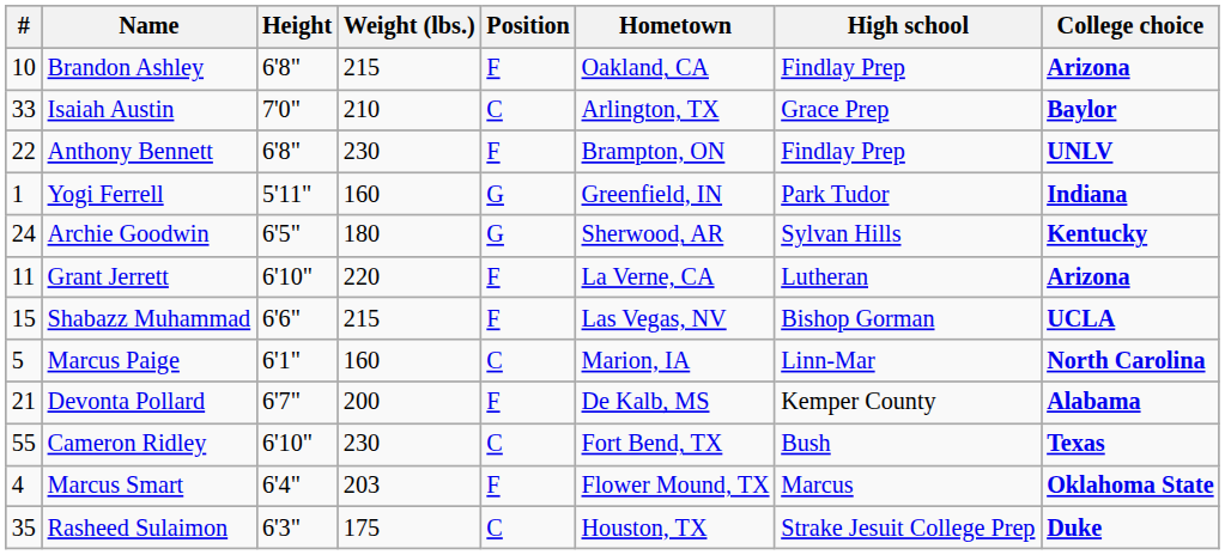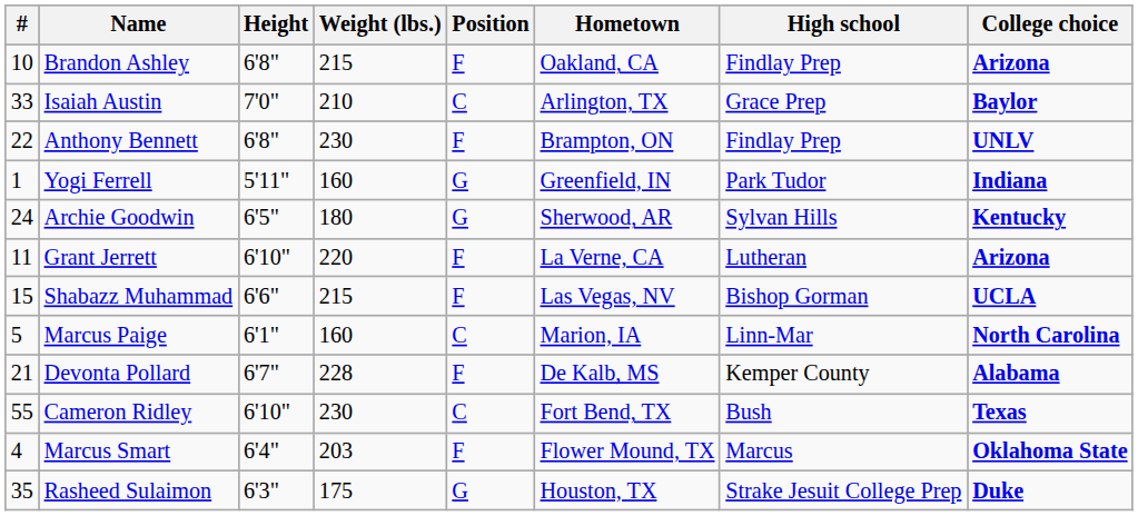 <table class="wikitable sortable" style="font-size: 75%" style="width: 75%">
 <tr>
 <th>#</th>
 <th>Name</th>
 <th>Height</th>
 <th>Weight (lbs.)</th>
 <th>Position</th>
 <th>Hometown</th>
 <th>High school</th>
 <th>College choice</th>
 </tr>
 <tr>
 <td>10</td>
 <td><a href='#'>Brandon Ashley</a></td>
 <td>6'8"</td>
 <td>215</td>
 <td><a href='#'>F</a></td>
 <td><a href='#'>Oakland, CA</a></td>
 <td><a href='#'>Findlay Prep</a></td>
 <td><strong><a href='#'>Arizona</a></strong></td>
 </tr>
 <tr>
 <td>33</td>
 <td><a href='#'>Isaiah Austin</a></td>
 <td>7'0"</td>
 <td>210</td>
 <td><a href='#'>C</a></td>
 <td><a href='#'>Arlington, TX</a></td>
 <td><a href='#'>Grace Prep</a></td>
 <td><strong><a href='#'>Baylor</a></strong></td>
 </tr>
 <tr>
 <td>22</td>
 <td><a href='#'>Anthony Bennett</a></td>
 <td>6'8"</td>
 <td>230</td>
 <td><a href='#'>F</a></td>
 <td><a href='#'>Brampton, ON</a></td>
 <td><a href='#'>Findlay Prep</a></td>
 <td><strong><a href='#'>UNLV</a></strong></td>
 </tr>
 <tr>
 <td>1</td>
 <td><a href='#'>Yogi Ferrell</a></td>
 <td>5'11"</td>
 <td>160</td>
 <td><a href='#'>G</a></td>
 <td><a href='#'>Greenfield, IN</a></td>
 <td><a href='#'>Park Tudor</a></td>
 <td><strong><a href='#'>Indiana</a></strong></td>
 </tr>
 <tr>
 <td>24</td>
 <td><a href='#'>Archie Goodwin</a></td>
 <td>6'5"</td>
 <td>180</td>
 <td><a href='#'>G</a></td>
 <td><a href='#'>Sherwood, AR</a></td>
 <td><a href='#'>Sylvan Hills</a></td>
 <td><strong><a href='#'>Kentucky</a></strong></td>
 </tr>
 <tr>
 <td>11</td>
 <td><a href='#'>Grant Jerrett</a></td>
 <td>6'10"</td>
 <td>220</td>
 <td><a href='#'>F</a></td>
 <td><a href='#'>La Verne, CA</a></td>
 <td><a href='#'>Lutheran</a></td>
 <td><strong><a href='#'>Arizona</a></strong></td>
 </tr>
 <tr>
 <td>15</td>
 <td><a href='#'>Shabazz Muhammad</a></td>
 <td>6'6"</td>
 <td>215</td>
 <td><a href='#'>F</a></td>
 <td><a href='#'>Las Vegas, NV</a></td>
 <td><a href='#'>Bishop Gorman</a></td>
 <td><strong><a href='#'>UCLA</a></strong></td>
 </tr>
 <tr>
 <td>5</td>
 <td><a href='#'>Marcus Paige</a></td>
 <td>6'1"</td>
 <td>160</td>
 <td><a href='#'>C</a></td>
 <td><a href='#'>Marion, IA</a></td>
 <td><a href='#'>Linn-Mar</a></td>
 <td><strong><a href='#'>North Carolina</a></strong></td>
 </tr>
 <tr>
 <td>21</td>
 <td><a href='#'>Devonta Pollard</a></td>
 <td>6'7"</td>
-<td>200</td>
+<td>228</td>
 <td><a href='#'>F</a></td>
 <td><a href='#'>De Kalb, MS</a></td>
 <td>Kemper County</td>
 <td><strong><a href='#'>Alabama</a></strong></td>
 </tr>
 <tr>
 <td>55</td>
 <td><a href='#'>Cameron Ridley</a></td>
 <td>6'10"</td>
 <td>230</td>
 <td><a href='#'>C</a></td>
 <td><a href='#'>Fort Bend, TX</a></td>
 <td><a href='#'>Bush</a></td>
 <td><strong><a href='#'>Texas</a></strong></td>
 </tr>
 <tr>
 <td>4</td>
 <td><a href='#'>Marcus Smart</a></td>
 <td>6'4"</td>
 <td>203</td>
 <td><a href='#'>F</a></td>
 <td><a href='#'>Flower Mound, TX</a></td>
 <td><a href='#'>Marcus</a></td>
 <td><strong><a href='#'>Oklahoma State</a></strong></td>
 </tr>
 <tr>
 <td>35</td>
 <td><a href='#'>Rasheed Sulaimon</a></td>
 <td>6'3"</td>
 <td>175</td>
-<td><a href='#'>C</a></td>
+<td><a href='#'>G</a></td>
 <td><a href='#'>Houston, TX</a></td>
 <td><a href='#'>Strake Jesuit College Prep</a></td>
 <td><strong><a href='#'>Duke</a></strong></td>
 </tr>
 </table>
